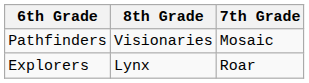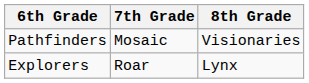 <table class="wikitable sortable">
 <tr>
 <th>6th Grade</th>
+<th>7th Grade</th>
 <th>8th Grade</th>
-<th>7th Grade</th>
 </tr>
 <tr>
 <td>Pathfinders</td>
+<td>Mosaic</td>
 <td>Visionaries</td>
-<td>Mosaic</td>
 </tr>
 <tr>
 <td>Explorers</td>
+<td>Roar</td>
 <td>Lynx</td>
-<td>Roar</td>
 </tr>
 </table>
